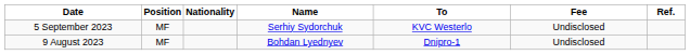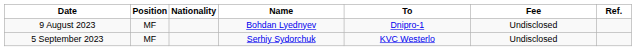 <table class="wikitable" style="text-align:center; font-size:90%; ">
 <tr>
 <th style="background:#ffffff; color:black; width:200px;">Date</th>
 <th style="background:#ffffff; color:black; width:50px;">Position</th>
 <th style="background:#ffffff; color:black; width:50px;">Nationality</th>
 <th style="background:#ffffff; color:black; width:200px;">Name</th>
 <th style="background:#ffffff; color:black; width:200px;">To</th>
 <th style="background:#ffffff; color:black; width:200px;">Fee</th>
 <th style="background:#ffffff; color:black; width:50px;">Ref.</th>
 </tr>
 <tr>
+<td>9 August 2023</td>
+<td>MF</td>
+<td></td>
+<td><a href='#'>Bohdan Lyednyev</a></td>
+<td><a href='#'>Dnipro-1</a></td>
+<td>Undisclosed</td>
+<td></td>
+</tr>
+<tr>
 <td>5 September 2023</td>
 <td>MF</td>
 <td></td>
 <td><a href='#'>Serhiy Sydorchuk</a></td>
 <td><a href='#'>KVC Westerlo</a></td>
 <td>Undisclosed</td>
 <td></td>
 </tr>
-<tr>
-<td>9 August 2023</td>
-<td>MF</td>
-<td></td>
-<td><a href='#'>Bohdan Lyednyev</a></td>
-<td><a href='#'>Dnipro-1</a></td>
-<td>Undisclosed</td>
-<td></td>
-</tr>
 </table>
